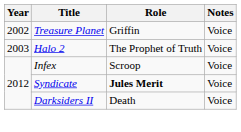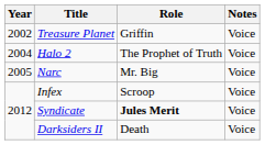 <table class="wikitable sortable">
 <tr>
 <th>Year</th>
 <th>Title</th>
 <th>Role</th>
 <th>Notes</th>
 </tr>
 <tr>
 <td>2002</td>
 <td><em><a href='#'>Treasure Planet</a></em></td>
 <td>Griffin</td>
 <td>Voice</td>
 </tr>
 <tr>
-<td>2003</td>
+<td>2004</td>
 <td><em><a href='#'>Halo 2</a></em></td>
 <td>The Prophet of Truth</td>
+<td>Voice</td>
+</tr>
+<tr>
+<td>2005</td>
+<td><em><a href='#'>Narc</a></em></td>
+<td>Mr. Big</td>
 <td>Voice</td>
 </tr>
 <tr>
 <td rowspan="3">2012</td>
 <td><em>Infex</em></td>
 <td>Scroop</td>
 <td>Voice</td>
 </tr>
 <tr>
 <td><em><a href='#'>Syndicate</a></em></td>
 <td><strong>Jules Merit</strong></td>
 <td>Voice</td>
 </tr>
 <tr>
 <td><em><a href='#'>Darksiders II</a></em></td>
 <td>Death</td>
 <td>Voice</td>
 </tr>
 </table>
